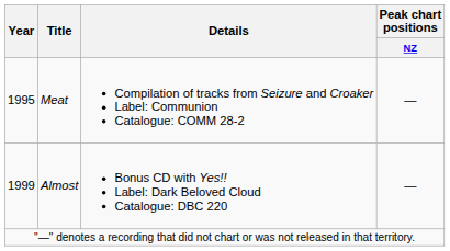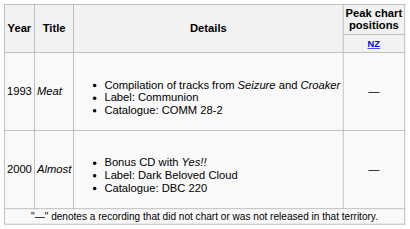 <table class="wikitable plainrowheaders">
 <tr>
 <th rowspan="2">Year</th>
 <th rowspan="2">Title</th>
 <th rowspan="2">Details</th>
 <th>Peak chart<br>positions</th>
 </tr>
 <tr>
 <th><small><a href='#'>NZ</a></small></th>
 </tr>
 <tr>
-<td>1995</td>
+<td>1993</td>
 <td><em>Meat</em></td>
 <td><br><ul><li>Compilation of tracks from <em>Seizure</em> and <em>Croaker</em></li><li>Label: Communion</li><li>Catalogue: COMM 28-2</li></ul></td>
 <td style="text-align:center;">—</td>
 </tr>
 <tr>
-<td>1999</td>
+<td>2000</td>
 <td><em>Almost</em></td>
 <td><br><ul><li>Bonus CD with <em>Yes!!</em></li><li>Label: Dark Beloved Cloud</li><li>Catalogue: DBC 220</li></ul></td>
 <td style="text-align:center;">—</td>
 </tr>
 <tr>
 <td colspan="4"  style="font-size:90%; text-align:center;">"—" denotes a recording that did not chart or was not released in that territory.</td>
 </tr>
 </table>
